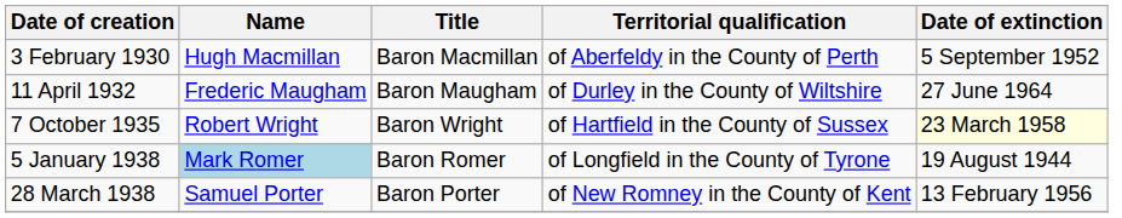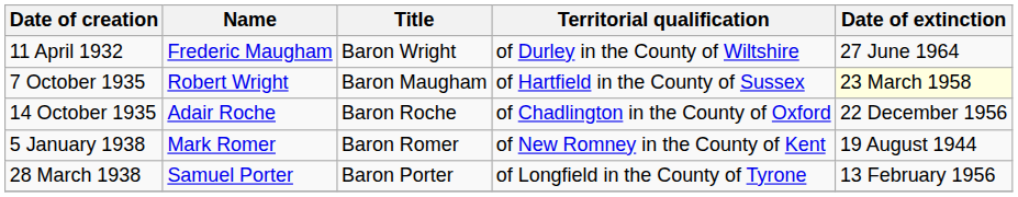 <table class="wikitable">
 <tr>
 <th>Date of creation</th>
 <th>Name</th>
 <th>Title</th>
 <th>Territorial qualification</th>
 <th>Date of extinction</th>
 </tr>
 <tr>
-<td>3 February 1930</td>
-<td><a href='#'>Hugh Macmillan</a></td>
-<td>Baron Macmillan</td>
-<td>of <a href='#'>Aberfeldy</a> in the County of <a href='#'>Perth</a></td>
-<td>5 September 1952</td>
-</tr>
-<tr>
 <td>11 April 1932</td>
 <td><a href='#'>Frederic Maugham</a></td>
-<td>Baron Maugham</td>
+<td>Baron Wright</td>
 <td>of <a href='#'>Durley</a> in the County of <a href='#'>Wiltshire</a></td>
 <td>27 June 1964</td>
 </tr>
 <tr>
 <td>7 October 1935</td>
 <td><a href='#'>Robert Wright</a></td>
-<td>Baron Wright</td>
+<td>Baron Maugham</td>
 <td>of <a href='#'>Hartfield</a> in the County of <a href='#'>Sussex</a></td>
 <td style="background: lightyellow;">23 March 1958</td>
 </tr>
 <tr>
+<td>14 October 1935</td>
+<td><a href='#'>Adair Roche</a></td>
+<td>Baron Roche</td>
+<td>of <a href='#'>Chadlington</a> in the County of <a href='#'>Oxford</a></td>
+<td>22 December 1956</td>
+</tr>
+<tr>
 <td>5 January 1938</td>
-<td style="background: lightblue;"><a href='#'>Mark Romer</a></td>
+<td><a href='#'>Mark Romer</a></td>
 <td>Baron Romer</td>
-<td>of Longfield in the County of <a href='#'>Tyrone</a></td>
+<td>of <a href='#'>New Romney</a> in the County of <a href='#'>Kent</a></td>
 <td>19 August 1944</td>
 </tr>
 <tr>
 <td>28 March 1938</td>
 <td><a href='#'>Samuel Porter</a></td>
 <td>Baron Porter</td>
-<td>of <a href='#'>New Romney</a> in the County of <a href='#'>Kent</a></td>
+<td>of Longfield in the County of <a href='#'>Tyrone</a></td>
 <td>13 February 1956</td>
 </tr>
 <tr>
 </tr>
 </table>
